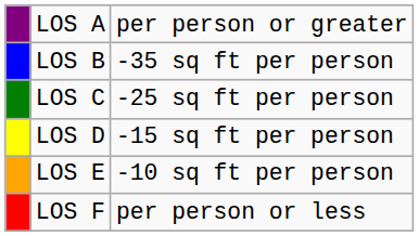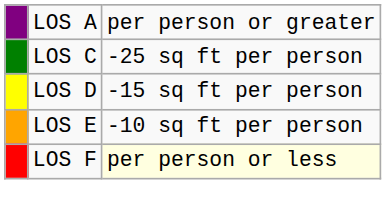 <table class="wikitable">
 <tr>
 <td bgcolor="PURPLE"> </td>
 <td>LOS A</td>
 <td> per person or greater</td>
-</tr>
-<tr>
-<td bgcolor="BLUE"> </td>
-<td>LOS B</td>
-<td>-35 sq ft per person</td>
 </tr>
 <tr>
 <td bgcolor="GREEN"> </td>
 <td>LOS C</td>
 <td>-25 sq ft per person</td>
 </tr>
 <tr>
 <td bgcolor="YELLOW"> </td>
 <td>LOS D</td>
 <td>-15 sq ft per person</td>
 </tr>
 <tr>
 <td bgcolor="ORANGE"> </td>
 <td>LOS E</td>
 <td>-10 sq ft per person</td>
 </tr>
 <tr>
 <td bgcolor="RED"> </td>
 <td>LOS F</td>
-<td> per person or less</td>
+<td style="background: lightyellow;"> per person or less</td>
 </tr>
 </table>
